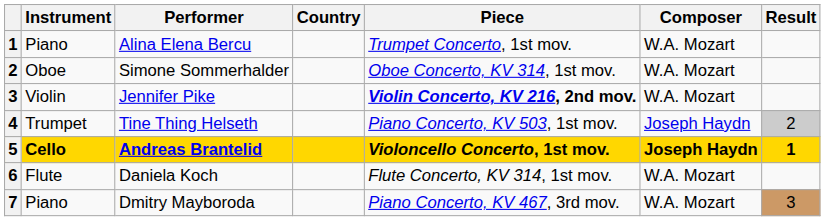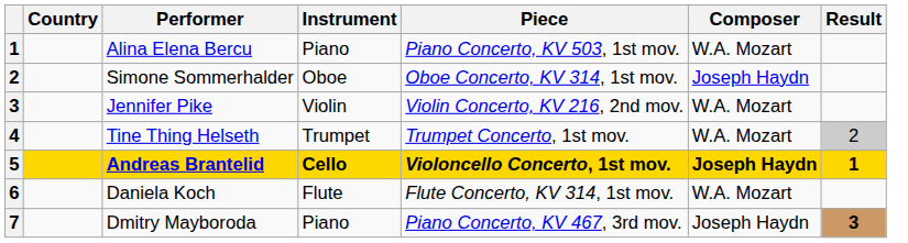 <table class="wikitable sortable plainrowheaders">
 <tr>
 <th scope="col"></th>
+<th scope="col">Country</th>
+<th scope="col">Performer</th>
 <th scope="col">Instrument</th>
-<th scope="col">Performer</th>
-<th scope="col">Country</th>
 <th scope="col">Piece</th>
 <th scope="col">Composer</th>
 <th scope="col">Result</th>
 </tr>
 <tr>
 <th scope="row" style="text-align:center;">1</th>
+<td></td>
+<td><a href='#'>Alina Elena Bercu</a></td>
 <td>Piano</td>
-<td><a href='#'>Alina Elena Bercu</a></td>
-<td></td>
-<td><em><a href='#'>Trumpet Concerto</a></em>, 1st mov.</td>
+<td><em><a href='#'>Piano Concerto, KV 503</a></em>, 1st mov.</td>
 <td>W.A. Mozart</td>
 <td></td>
 </tr>
 <tr>
 <th scope="row" style="text-align:center;">2</th>
+<td></td>
+<td>Simone Sommerhalder</td>
 <td>Oboe</td>
-<td>Simone Sommerhalder</td>
-<td></td>
 <td><em><a href='#'>Oboe Concerto, KV 314</a></em>, 1st mov.</td>
-<td>W.A. Mozart</td>
+<td><a href='#'>Joseph Haydn</a></td>
 <td></td>
 </tr>
 <tr>
 <th scope="row" style="text-align:center;">3</th>
+<td></td>
+<td><a href='#'>Jennifer Pike</a></td>
 <td>Violin</td>
-<td><a href='#'>Jennifer Pike</a></td>
-<td></td>
-<td><strong><em><a href='#'>Violin Concerto, KV 216</a></em>, 2nd mov.</strong></td>
+<td><em><a href='#'>Violin Concerto, KV 216</a></em>, 2nd mov.</td>
 <td>W.A. Mozart</td>
 <td></td>
 </tr>
 <tr>
 <th scope="row" style="text-align:center;">4</th>
+<td></td>
+<td><a href='#'>Tine Thing Helseth</a></td>
 <td>Trumpet</td>
-<td><a href='#'>Tine Thing Helseth</a></td>
-<td></td>
-<td><em><a href='#'>Piano Concerto, KV 503</a></em>, 1st mov.</td>
-<td><a href='#'>Joseph Haydn</a></td>
+<td><em><a href='#'>Trumpet Concerto</a></em>, 1st mov.</td>
+<td>W.A. Mozart</td>
 <td style="text-align:center; background-color:#CCC;">2</td>
 </tr>
 <tr style="font-weight:bold; background:gold;">
 <th scope="row" style="text-align:center;">5</th>
+<td></td>
+<td><a href='#'>Andreas Brantelid</a></td>
 <td>Cello</td>
-<td><a href='#'>Andreas Brantelid</a></td>
-<td></td>
 <td><em>Violoncello Concerto</em>, 1st mov.</td>
 <td>Joseph Haydn</td>
 <td style="text-align:center;">1</td>
 </tr>
 <tr>
 <th scope="row" style="text-align:center;">6</th>
+<td></td>
+<td>Daniela Koch</td>
 <td>Flute</td>
-<td>Daniela Koch</td>
-<td></td>
 <td><em>Flute Concerto, KV 314</em>, 1st mov.</td>
 <td>W.A. Mozart</td>
 <td></td>
 </tr>
 <tr>
 <th scope="row" style="text-align:center;">7</th>
+<td></td>
+<td>Dmitry Mayboroda</td>
 <td>Piano</td>
-<td>Dmitry Mayboroda</td>
-<td></td>
 <td><em><a href='#'>Piano Concerto, KV 467</a></em>, 3rd mov.</td>
-<td>W.A. Mozart</td>
-<td style="text-align:center; background-color:#C96;">3</td>
+<td>Joseph Haydn</td>
+<td style="text-align:center; background-color:#C96;"><strong>3</strong></td>
 </tr>
 </table>
